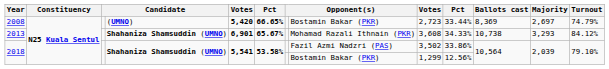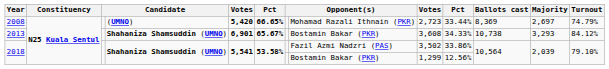 <table class="wikitable" style="margin:0.5em ; font-size:95%">
 <tr>
 <th>Year</th>
 <th>Constituency</th>
 <th colspan=2>Candidate</th>
 <th>Votes</th>
 <th>Pct</th>
 <th colspan=2>Opponent(s)</th>
 <th>Votes</th>
 <th>Pct</th>
 <th>Ballots cast</th>
 <th>Majority</th>
 <th>Turnout</th>
 </tr>
 <tr>
 <td><a href='#'>2008</a></td>
 <td rowspan=4><strong>N25 <a href='#'>Kuala Sentul</a></strong></td>
 <td></td>
 <td> (<a href='#'><strong>UMNO</strong></a>)</td>
 <td align="right"><strong>5,420</strong></td>
 <td><strong>66.65%</strong></td>
 <td></td>
-<td>Bostamin Bakar (<a href='#'>PKR</a>)</td>
+<td>Mohamad Razali Ithnain (<a href='#'>PKR</a>)</td>
 <td align="right">2,723</td>
 <td>33.44%</td>
 <td>8,369</td>
 <td>2,697</td>
 <td>74.79%</td>
 </tr>
 <tr>
 <td><a href='#'>2013</a></td>
 <td></td>
 <td><strong>Shahaniza Shamsuddin</strong> (<a href='#'><strong>UMNO</strong></a>)</td>
 <td align="right"><strong>6,901</strong></td>
 <td><strong>65.67%</strong></td>
 <td></td>
-<td>Mohamad Razali Ithnain (<a href='#'>PKR</a>)</td>
+<td>Bostamin Bakar (<a href='#'>PKR</a>)</td>
 <td align="right">3,608</td>
 <td>34.33%</td>
 <td>10,738</td>
 <td>3,293</td>
 <td>84.12%</td>
 </tr>
 <tr>
 <td rowspan=2><a href='#'>2018</a></td>
 <td rowspan=2 ></td>
 <td rowspan=2><strong>Shahaniza Shamsuddin</strong> (<a href='#'><strong>UMNO</strong></a>)</td>
 <td rowspan=2 align="right"><strong>5,541</strong></td>
 <td rowspan=2><strong>53.58%</strong></td>
 <td></td>
 <td>Fazil Azmi Nadzri (<a href='#'>PAS</a>)</td>
 <td align="right">3,502</td>
 <td>33.86%</td>
 <td rowspan=2>10,564</td>
 <td rowspan=2>2,039</td>
 <td rowspan=2>79.10%</td>
 </tr>
 <tr>
 <td></td>
 <td>Bostamin Bakar (<a href='#'>PKR</a>)</td>
 <td align="right">1,299</td>
 <td>12.56%</td>
 </tr>
 </table>
